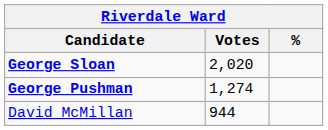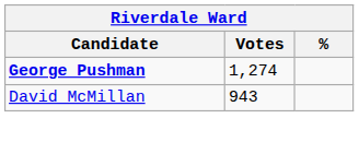 <table class="wikitable">
 <tr>
 <th colspan="3"><a href='#'>Riverdale Ward</a></th>
 </tr>
 <tr>
 <th style="width: 170px">Candidate</th>
 <th style="width: 50px">Votes</th>
 <th style="width: 40px">%</th>
 </tr>
 <tr>
-<td><strong><a href='#'>George Sloan</a></strong></td>
-<td>2,020</td>
-<td></td>
-</tr>
-<tr>
 <td><strong><a href='#'>George Pushman</a></strong></td>
 <td>1,274</td>
 <td></td>
 </tr>
 <tr>
 <td><a href='#'>David McMillan</a></td>
-<td>944</td>
+<td>943</td>
 <td></td>
 </tr>
 </table>
